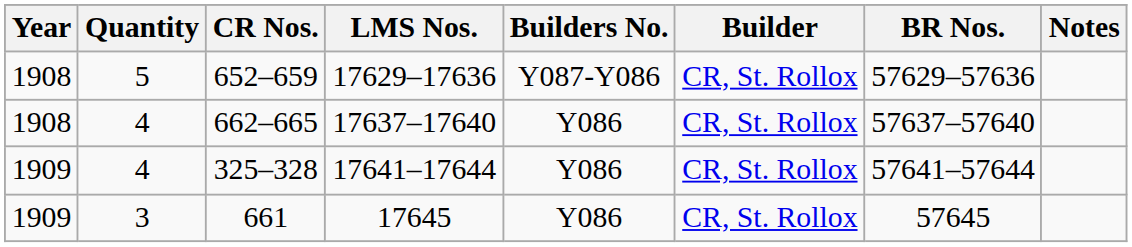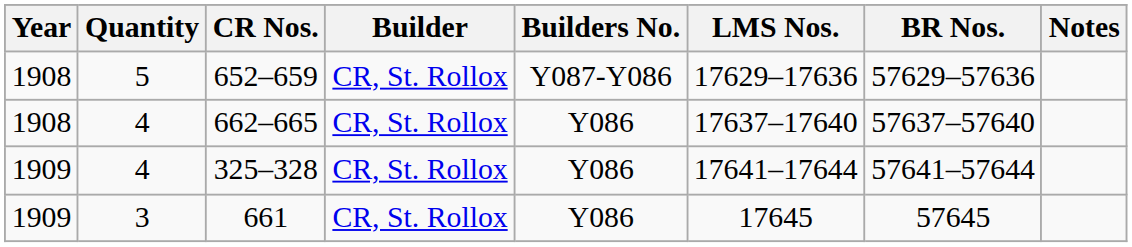 <table class="wikitable sortable" style=text-align:center>
 <tr>
 <th>Year</th>
 <th>Quantity</th>
 <th>CR Nos.</th>
+<th>Builder</th>
+<th>Builders No.</th>
 <th>LMS Nos.</th>
-<th>Builders No.</th>
-<th>Builder</th>
 <th>BR Nos.</th>
 <th>Notes</th>
 </tr>
 <tr>
 <td>1908</td>
 <td>5</td>
 <td>652–659</td>
+<td><a href='#'>CR, St. Rollox</a></td>
+<td>Y087-Y086</td>
 <td>17629–17636</td>
-<td>Y087-Y086</td>
-<td><a href='#'>CR, St. Rollox</a></td>
 <td>57629–57636</td>
 <td></td>
 </tr>
 <tr>
 <td>1908</td>
 <td>4</td>
 <td>662–665</td>
+<td><a href='#'>CR, St. Rollox</a></td>
+<td>Y086</td>
 <td>17637–17640</td>
-<td>Y086</td>
-<td><a href='#'>CR, St. Rollox</a></td>
 <td>57637–57640</td>
 <td></td>
 </tr>
 <tr>
 <td>1909</td>
 <td>4</td>
 <td>325–328</td>
+<td><a href='#'>CR, St. Rollox</a></td>
+<td>Y086</td>
 <td>17641–17644</td>
-<td>Y086</td>
-<td><a href='#'>CR, St. Rollox</a></td>
 <td>57641–57644</td>
 <td></td>
 </tr>
 <tr>
 <td>1909</td>
 <td>3</td>
 <td>661</td>
+<td><a href='#'>CR, St. Rollox</a></td>
+<td>Y086</td>
 <td>17645</td>
-<td>Y086</td>
-<td><a href='#'>CR, St. Rollox</a></td>
 <td>57645</td>
 <td></td>
 </tr>
 </table>
